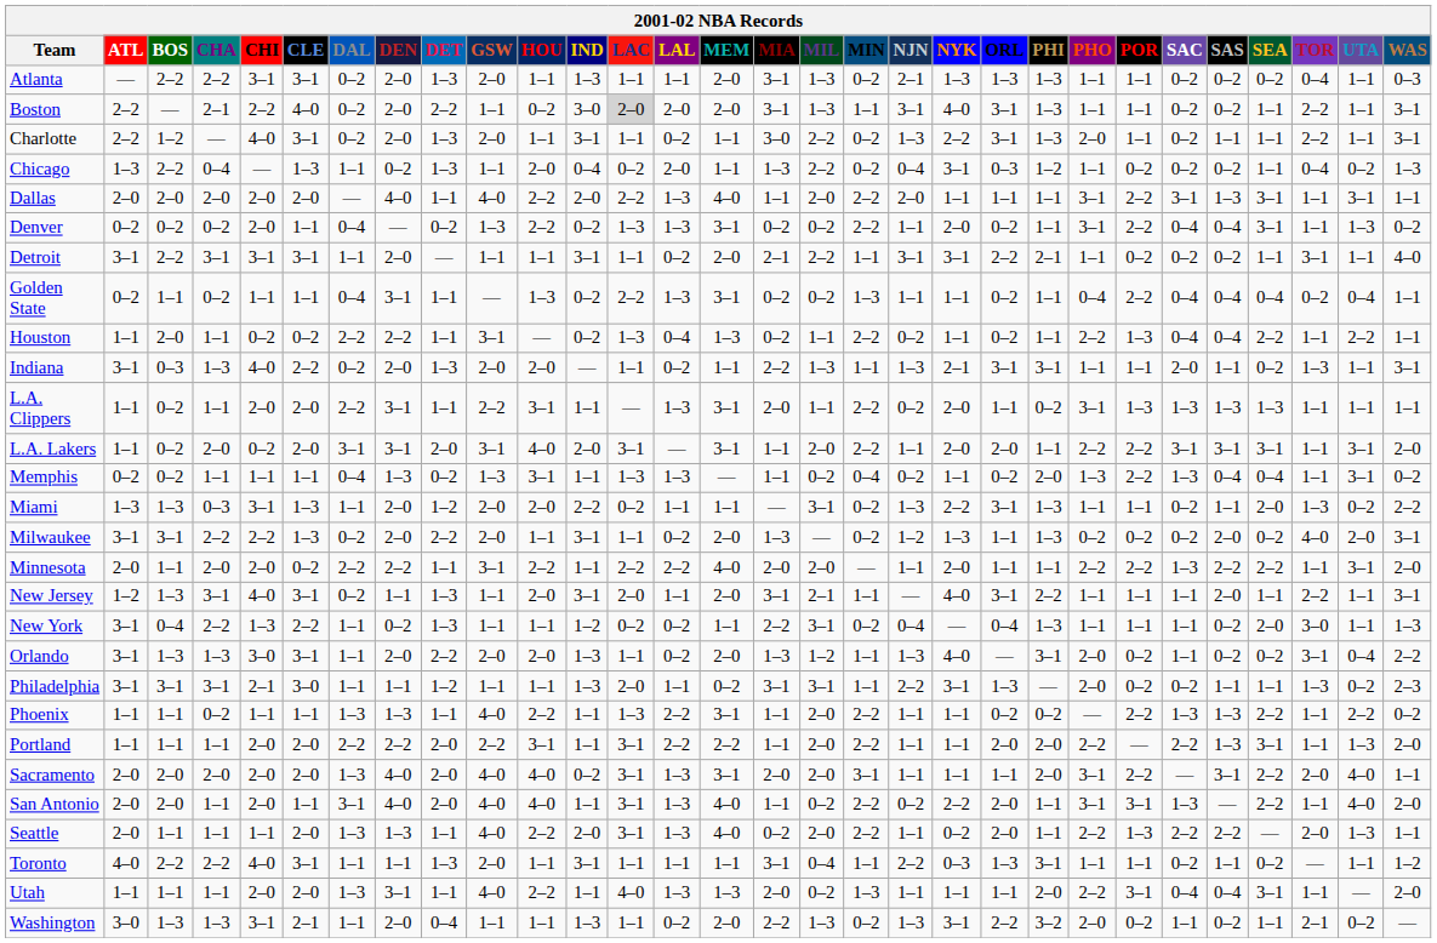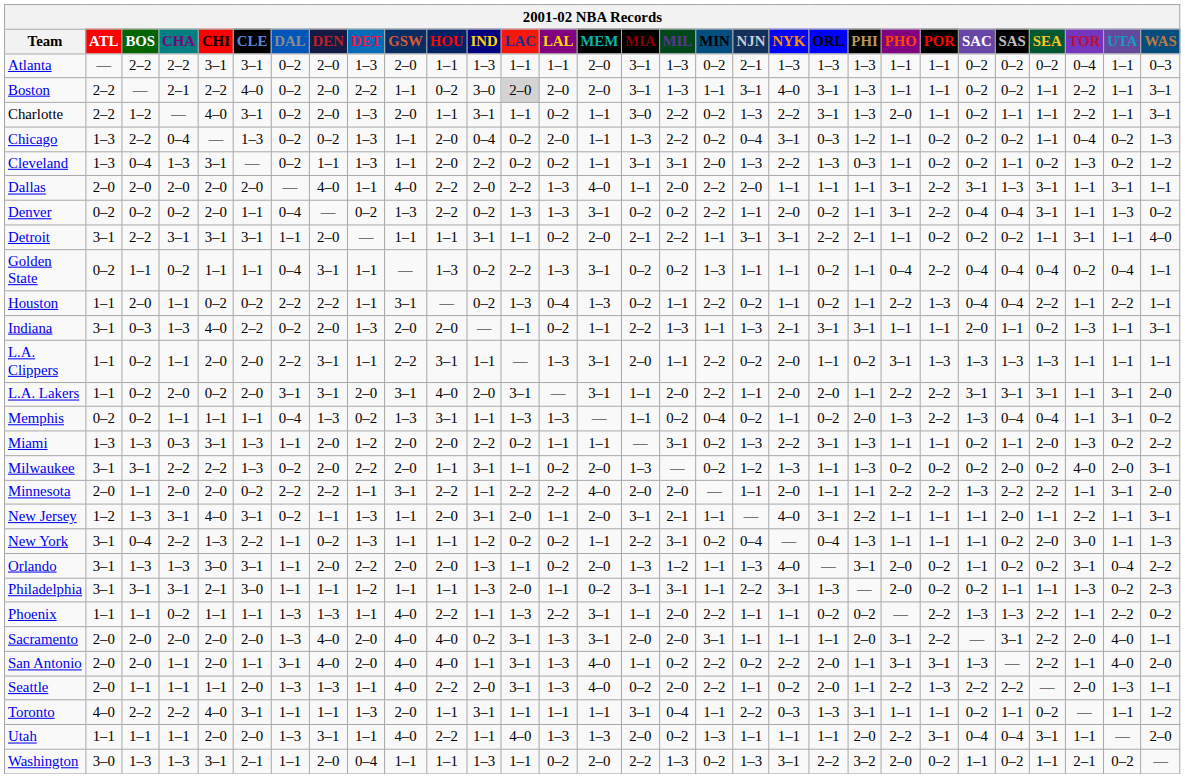 <table class="wikitable" style="font-size:90%; text-align:center;">
 <tr>
 <th colspan=30>2001-02 NBA Records</th>
 </tr>
 <tr>
 <th width=100>Team</th>
 <th style="background:#FF0000;color:#FFFFFF;width=35">ATL</th>
 <th style="background:#006400;color:#FFFFFF;width=35">BOS</th>
 <th style="background:#008080;color:#800080;width=35">CHA</th>
 <th style="background:#FF0000;color:#000000;width=35">CHI</th>
 <th style="background:#000000;color:#5787DC;width=35">CLE</th>
 <th style="background:#0055BA;color:#898D8F;width=35">DAL</th>
 <th style="background:#141A44;color:#BC2224;width=35">DEN</th>
 <th style="background:#006BB7;color:#ED164B;width=35">DET</th>
 <th style="background:#072E63;color:#DC5A34;width=35">GSW</th>
 <th style="background:#002366;color:#FF0000;width=35">HOU</th>
 <th style="background:#000080;color:#FFD700;width=35">IND</th>
 <th style="background:#F9160D;color:#1A2E8B;width=35">LAC</th>
 <th style="background:#800080;color:#FFD700;width=35">LAL</th>
 <th style="background:#000000;color:#0CB2AC;width=35">MEM</th>
 <th style="background:#000000;color:#8B0000;width=35">MIA</th>
 <th style="background:#00471B;color:#5C378A;width=35">MIL</th>
 <th style="background:#044D80;color:#000000;width=35">MIN</th>
 <th style="background:#12305B;color:#C4CED4;width=35">NJN</th>
 <th style="background:#0000FF;color:#FF8C00;width=35">NYK</th>
 <th style="background:#0000FF;color:#000000;width=35">ORL</th>
 <th style="background:#000000;color:#BB9754;width=35">PHI</th>
 <th style="background:#800080;color:#FF4500;width=35">PHO</th>
 <th style="background:#000000;color:#FF0000;width=35">POR</th>
 <th style="background:#6846A8;color:#FFFFFF;width=35">SAC</th>
 <th style="background:#000000;color:#C0C0C0;width=35">SAS</th>
 <th style="background:#005831;color:#FFC322;width=35">SEA</th>
 <th style="background:#7436BF;color:#BE0F34;width=35">TOR</th>
 <th style="background:#644A9C;color:#149BC7;width=35">UTA</th>
 <th style="background:#044D7D;color:#BC7A44;width=35">WAS</th>
 </tr>
 <tr>
 <td style="text-align:left;"><a href='#'>Atlanta</a></td>
 <td>—</td>
 <td>2–2</td>
 <td>2–2</td>
 <td>3–1</td>
 <td>3–1</td>
 <td>0–2</td>
 <td>2–0</td>
 <td>1–3</td>
 <td>2–0</td>
 <td>1–1</td>
 <td>1–3</td>
 <td>1–1</td>
 <td>1–1</td>
 <td>2–0</td>
 <td>3–1</td>
 <td>1–3</td>
 <td>0–2</td>
 <td>2–1</td>
 <td>1–3</td>
 <td>1–3</td>
 <td>1–3</td>
 <td>1–1</td>
 <td>1–1</td>
 <td>0–2</td>
 <td>0–2</td>
 <td>0–2</td>
 <td>0–4</td>
 <td>1–1</td>
 <td>0–3</td>
 </tr>
 <tr>
 <td style="text-align:left;"><a href='#'>Boston</a></td>
 <td>2–2</td>
 <td>—</td>
 <td>2–1</td>
 <td>2–2</td>
 <td>4–0</td>
 <td>0–2</td>
 <td>2–0</td>
 <td>2–2</td>
 <td>1–1</td>
 <td>0–2</td>
 <td>3–0</td>
 <td style="background: lightgrey;">2–0</td>
 <td>2–0</td>
 <td>2–0</td>
 <td>3–1</td>
 <td>1–3</td>
 <td>1–1</td>
 <td>3–1</td>
 <td>4–0</td>
 <td>3–1</td>
 <td>1–3</td>
 <td>1–1</td>
 <td>1–1</td>
 <td>0–2</td>
 <td>0–2</td>
 <td>1–1</td>
 <td>2–2</td>
 <td>1–1</td>
 <td>3–1</td>
 </tr>
 <tr>
 <td style="text-align:left;">Charlotte</td>
 <td>2–2</td>
 <td>1–2</td>
 <td>—</td>
 <td>4–0</td>
 <td>3–1</td>
 <td>0–2</td>
 <td>2–0</td>
 <td>1–3</td>
 <td>2–0</td>
 <td>1–1</td>
 <td>3–1</td>
 <td>1–1</td>
 <td>0–2</td>
 <td>1–1</td>
 <td>3–0</td>
 <td>2–2</td>
 <td>0–2</td>
 <td>1–3</td>
 <td>2–2</td>
 <td>3–1</td>
 <td>1–3</td>
 <td>2–0</td>
 <td>1–1</td>
 <td>0–2</td>
 <td>1–1</td>
 <td>1–1</td>
 <td>2–2</td>
 <td>1–1</td>
 <td>3–1</td>
 </tr>
 <tr>
 <td style="text-align:left;"><a href='#'>Chicago</a></td>
 <td>1–3</td>
 <td>2–2</td>
 <td>0–4</td>
 <td>—</td>
 <td>1–3</td>
-<td>1–1</td>
+<td>0–2</td>
 <td>0–2</td>
 <td>1–3</td>
 <td>1–1</td>
 <td>2–0</td>
 <td>0–4</td>
 <td>0–2</td>
 <td>2–0</td>
 <td>1–1</td>
 <td>1–3</td>
 <td>2–2</td>
 <td>0–2</td>
 <td>0–4</td>
 <td>3–1</td>
 <td>0–3</td>
 <td>1–2</td>
 <td>1–1</td>
 <td>0–2</td>
 <td>0–2</td>
 <td>0–2</td>
 <td>1–1</td>
 <td>0–4</td>
 <td>0–2</td>
 <td>1–3</td>
+</tr>
+<tr>
+<td style="text-align:left;"><a href='#'>Cleveland</a></td>
+<td>1–3</td>
+<td>0–4</td>
+<td>1–3</td>
+<td>3–1</td>
+<td>—</td>
+<td>0–2</td>
+<td>1–1</td>
+<td>1–3</td>
+<td>1–1</td>
+<td>2–0</td>
+<td>2–2</td>
+<td>0–2</td>
+<td>0–2</td>
+<td>1–1</td>
+<td>3–1</td>
+<td>3–1</td>
+<td>2–0</td>
+<td>1–3</td>
+<td>2–2</td>
+<td>1–3</td>
+<td>0–3</td>
+<td>1–1</td>
+<td>0–2</td>
+<td>0–2</td>
+<td>1–1</td>
+<td>0–2</td>
+<td>1–3</td>
+<td>0–2</td>
+<td>1–2</td>
 </tr>
 <tr>
 <td style="text-align:left;"><a href='#'>Dallas</a></td>
 <td>2–0</td>
 <td>2–0</td>
 <td>2–0</td>
 <td>2–0</td>
 <td>2–0</td>
 <td>—</td>
 <td>4–0</td>
 <td>1–1</td>
 <td>4–0</td>
 <td>2–2</td>
 <td>2–0</td>
 <td>2–2</td>
 <td>1–3</td>
 <td>4–0</td>
 <td>1–1</td>
 <td>2–0</td>
 <td>2–2</td>
 <td>2–0</td>
 <td>1–1</td>
 <td>1–1</td>
 <td>1–1</td>
 <td>3–1</td>
 <td>2–2</td>
 <td>3–1</td>
 <td>1–3</td>
 <td>3–1</td>
 <td>1–1</td>
 <td>3–1</td>
 <td>1–1</td>
 </tr>
 <tr>
 <td style="text-align:left;"><a href='#'>Denver</a></td>
 <td>0–2</td>
 <td>0–2</td>
 <td>0–2</td>
 <td>2–0</td>
 <td>1–1</td>
 <td>0–4</td>
 <td>—</td>
 <td>0–2</td>
 <td>1–3</td>
 <td>2–2</td>
 <td>0–2</td>
 <td>1–3</td>
 <td>1–3</td>
 <td>3–1</td>
 <td>0–2</td>
 <td>0–2</td>
 <td>2–2</td>
 <td>1–1</td>
 <td>2–0</td>
 <td>0–2</td>
 <td>1–1</td>
 <td>3–1</td>
 <td>2–2</td>
 <td>0–4</td>
 <td>0–4</td>
 <td>3–1</td>
 <td>1–1</td>
 <td>1–3</td>
 <td>0–2</td>
 </tr>
 <tr>
 <td style="text-align:left;"><a href='#'>Detroit</a></td>
 <td>3–1</td>
 <td>2–2</td>
 <td>3–1</td>
 <td>3–1</td>
 <td>3–1</td>
 <td>1–1</td>
 <td>2–0</td>
 <td>—</td>
 <td>1–1</td>
 <td>1–1</td>
 <td>3–1</td>
 <td>1–1</td>
 <td>0–2</td>
 <td>2–0</td>
 <td>2–1</td>
 <td>2–2</td>
 <td>1–1</td>
 <td>3–1</td>
 <td>3–1</td>
 <td>2–2</td>
 <td>2–1</td>
 <td>1–1</td>
 <td>0–2</td>
 <td>0–2</td>
 <td>0–2</td>
 <td>1–1</td>
 <td>3–1</td>
 <td>1–1</td>
 <td>4–0</td>
 </tr>
 <tr>
 <td style="text-align:left;"><a href='#'>Golden State</a></td>
 <td>0–2</td>
 <td>1–1</td>
 <td>0–2</td>
 <td>1–1</td>
 <td>1–1</td>
 <td>0–4</td>
 <td>3–1</td>
 <td>1–1</td>
 <td>—</td>
 <td>1–3</td>
 <td>0–2</td>
 <td>2–2</td>
 <td>1–3</td>
 <td>3–1</td>
 <td>0–2</td>
 <td>0–2</td>
 <td>1–3</td>
 <td>1–1</td>
 <td>1–1</td>
 <td>0–2</td>
 <td>1–1</td>
 <td>0–4</td>
 <td>2–2</td>
 <td>0–4</td>
 <td>0–4</td>
 <td>0–4</td>
 <td>0–2</td>
 <td>0–4</td>
 <td>1–1</td>
 </tr>
 <tr>
 <td style="text-align:left;"><a href='#'>Houston</a></td>
 <td>1–1</td>
 <td>2–0</td>
 <td>1–1</td>
 <td>0–2</td>
 <td>0–2</td>
 <td>2–2</td>
 <td>2–2</td>
 <td>1–1</td>
 <td>3–1</td>
 <td>—</td>
 <td>0–2</td>
 <td>1–3</td>
 <td>0–4</td>
 <td>1–3</td>
 <td>0–2</td>
 <td>1–1</td>
 <td>2–2</td>
 <td>0–2</td>
 <td>1–1</td>
 <td>0–2</td>
 <td>1–1</td>
 <td>2–2</td>
 <td>1–3</td>
 <td>0–4</td>
 <td>0–4</td>
 <td>2–2</td>
 <td>1–1</td>
 <td>2–2</td>
 <td>1–1</td>
 </tr>
 <tr>
 <td style="text-align:left;"><a href='#'>Indiana</a></td>
 <td>3–1</td>
 <td>0–3</td>
 <td>1–3</td>
 <td>4–0</td>
 <td>2–2</td>
 <td>0–2</td>
 <td>2–0</td>
 <td>1–3</td>
 <td>2–0</td>
 <td>2–0</td>
 <td>—</td>
 <td>1–1</td>
 <td>0–2</td>
 <td>1–1</td>
 <td>2–2</td>
 <td>1–3</td>
 <td>1–1</td>
 <td>1–3</td>
 <td>2–1</td>
 <td>3–1</td>
 <td>3–1</td>
 <td>1–1</td>
 <td>1–1</td>
 <td>2–0</td>
 <td>1–1</td>
 <td>0–2</td>
 <td>1–3</td>
 <td>1–1</td>
 <td>3–1</td>
 </tr>
 <tr>
 <td style="text-align:left;"><a href='#'>L.A. Clippers</a></td>
 <td>1–1</td>
 <td>0–2</td>
 <td>1–1</td>
 <td>2–0</td>
 <td>2–0</td>
 <td>2–2</td>
 <td>3–1</td>
 <td>1–1</td>
 <td>2–2</td>
 <td>3–1</td>
 <td>1–1</td>
 <td>—</td>
 <td>1–3</td>
 <td>3–1</td>
 <td>2–0</td>
 <td>1–1</td>
 <td>2–2</td>
 <td>0–2</td>
 <td>2–0</td>
 <td>1–1</td>
 <td>0–2</td>
 <td>3–1</td>
 <td>1–3</td>
 <td>1–3</td>
 <td>1–3</td>
 <td>1–3</td>
 <td>1–1</td>
 <td>1–1</td>
 <td>1–1</td>
 </tr>
 <tr>
 <td style="text-align:left;"><a href='#'>L.A. Lakers</a></td>
 <td>1–1</td>
 <td>0–2</td>
 <td>2–0</td>
 <td>0–2</td>
 <td>2–0</td>
 <td>3–1</td>
 <td>3–1</td>
 <td>2–0</td>
 <td>3–1</td>
 <td>4–0</td>
 <td>2–0</td>
 <td>3–1</td>
 <td>—</td>
 <td>3–1</td>
 <td>1–1</td>
 <td>2–0</td>
 <td>2–2</td>
 <td>1–1</td>
 <td>2–0</td>
 <td>2–0</td>
 <td>1–1</td>
 <td>2–2</td>
 <td>2–2</td>
 <td>3–1</td>
 <td>3–1</td>
 <td>3–1</td>
 <td>1–1</td>
 <td>3–1</td>
 <td>2–0</td>
 </tr>
 <tr>
 <td style="text-align:left;"><a href='#'>Memphis</a></td>
 <td>0–2</td>
 <td>0–2</td>
 <td>1–1</td>
 <td>1–1</td>
 <td>1–1</td>
 <td>0–4</td>
 <td>1–3</td>
 <td>0–2</td>
 <td>1–3</td>
 <td>3–1</td>
 <td>1–1</td>
 <td>1–3</td>
 <td>1–3</td>
 <td>—</td>
 <td>1–1</td>
 <td>0–2</td>
 <td>0–4</td>
 <td>0–2</td>
 <td>1–1</td>
 <td>0–2</td>
 <td>2–0</td>
 <td>1–3</td>
 <td>2–2</td>
 <td>1–3</td>
 <td>0–4</td>
 <td>0–4</td>
 <td>1–1</td>
 <td>3–1</td>
 <td>0–2</td>
 </tr>
 <tr>
 <td style="text-align:left;"><a href='#'>Miami</a></td>
 <td>1–3</td>
 <td>1–3</td>
 <td>0–3</td>
 <td>3–1</td>
 <td>1–3</td>
 <td>1–1</td>
 <td>2–0</td>
 <td>1–2</td>
 <td>2–0</td>
 <td>2–0</td>
 <td>2–2</td>
 <td>0–2</td>
 <td>1–1</td>
 <td>1–1</td>
 <td>—</td>
 <td>3–1</td>
 <td>0–2</td>
 <td>1–3</td>
 <td>2–2</td>
 <td>3–1</td>
 <td>1–3</td>
 <td>1–1</td>
 <td>1–1</td>
 <td>0–2</td>
 <td>1–1</td>
 <td>2–0</td>
 <td>1–3</td>
 <td>0–2</td>
 <td>2–2</td>
 </tr>
 <tr>
 <td style="text-align:left;"><a href='#'>Milwaukee</a></td>
 <td>3–1</td>
 <td>3–1</td>
 <td>2–2</td>
 <td>2–2</td>
 <td>1–3</td>
 <td>0–2</td>
 <td>2–0</td>
 <td>2–2</td>
 <td>2–0</td>
 <td>1–1</td>
 <td>3–1</td>
 <td>1–1</td>
 <td>0–2</td>
 <td>2–0</td>
 <td>1–3</td>
 <td>—</td>
 <td>0–2</td>
 <td>1–2</td>
 <td>1–3</td>
 <td>1–1</td>
 <td>1–3</td>
 <td>0–2</td>
 <td>0–2</td>
 <td>0–2</td>
 <td>2–0</td>
 <td>0–2</td>
 <td>4–0</td>
 <td>2–0</td>
 <td>3–1</td>
 </tr>
 <tr>
 <td style="text-align:left;"><a href='#'>Minnesota</a></td>
 <td>2–0</td>
 <td>1–1</td>
 <td>2–0</td>
 <td>2–0</td>
 <td>0–2</td>
 <td>2–2</td>
 <td>2–2</td>
 <td>1–1</td>
 <td>3–1</td>
 <td>2–2</td>
 <td>1–1</td>
 <td>2–2</td>
 <td>2–2</td>
 <td>4–0</td>
 <td>2–0</td>
 <td>2–0</td>
 <td>—</td>
 <td>1–1</td>
 <td>2–0</td>
 <td>1–1</td>
 <td>1–1</td>
 <td>2–2</td>
 <td>2–2</td>
 <td>1–3</td>
 <td>2–2</td>
 <td>2–2</td>
 <td>1–1</td>
 <td>3–1</td>
 <td>2–0</td>
 </tr>
 <tr>
 <td style="text-align:left;"><a href='#'>New Jersey</a></td>
 <td>1–2</td>
 <td>1–3</td>
 <td>3–1</td>
 <td>4–0</td>
 <td>3–1</td>
 <td>0–2</td>
 <td>1–1</td>
 <td>1–3</td>
 <td>1–1</td>
 <td>2–0</td>
 <td>3–1</td>
 <td>2–0</td>
 <td>1–1</td>
 <td>2–0</td>
 <td>3–1</td>
 <td>2–1</td>
 <td>1–1</td>
 <td>—</td>
 <td>4–0</td>
 <td>3–1</td>
 <td>2–2</td>
 <td>1–1</td>
 <td>1–1</td>
 <td>1–1</td>
 <td>2–0</td>
 <td>1–1</td>
 <td>2–2</td>
 <td>1–1</td>
 <td>3–1</td>
 </tr>
 <tr>
 <td style="text-align:left;"><a href='#'>New York</a></td>
 <td>3–1</td>
 <td>0–4</td>
 <td>2–2</td>
 <td>1–3</td>
 <td>2–2</td>
 <td>1–1</td>
 <td>0–2</td>
 <td>1–3</td>
 <td>1–1</td>
 <td>1–1</td>
 <td>1–2</td>
 <td>0–2</td>
 <td>0–2</td>
 <td>1–1</td>
 <td>2–2</td>
 <td>3–1</td>
 <td>0–2</td>
 <td>0–4</td>
 <td>—</td>
 <td>0–4</td>
 <td>1–3</td>
 <td>1–1</td>
 <td>1–1</td>
 <td>1–1</td>
 <td>0–2</td>
 <td>2–0</td>
 <td>3–0</td>
 <td>1–1</td>
 <td>1–3</td>
 </tr>
 <tr>
 <td style="text-align:left;"><a href='#'>Orlando</a></td>
 <td>3–1</td>
 <td>1–3</td>
 <td>1–3</td>
 <td>3–0</td>
 <td>3–1</td>
 <td>1–1</td>
 <td>2–0</td>
 <td>2–2</td>
 <td>2–0</td>
 <td>2–0</td>
 <td>1–3</td>
 <td>1–1</td>
 <td>0–2</td>
 <td>2–0</td>
 <td>1–3</td>
 <td>1–2</td>
 <td>1–1</td>
 <td>1–3</td>
 <td>4–0</td>
 <td>—</td>
 <td>3–1</td>
 <td>2–0</td>
 <td>0–2</td>
 <td>1–1</td>
 <td>0–2</td>
 <td>0–2</td>
 <td>3–1</td>
 <td>0–4</td>
 <td>2–2</td>
 </tr>
 <tr>
 <td style="text-align:left;"><a href='#'>Philadelphia</a></td>
 <td>3–1</td>
 <td>3–1</td>
 <td>3–1</td>
 <td>2–1</td>
 <td>3–0</td>
 <td>1–1</td>
 <td>1–1</td>
 <td>1–2</td>
 <td>1–1</td>
 <td>1–1</td>
 <td>1–3</td>
 <td>2–0</td>
 <td>1–1</td>
 <td>0–2</td>
 <td>3–1</td>
 <td>3–1</td>
 <td>1–1</td>
 <td>2–2</td>
 <td>3–1</td>
 <td>1–3</td>
 <td>—</td>
 <td>2–0</td>
 <td>0–2</td>
 <td>0–2</td>
 <td>1–1</td>
 <td>1–1</td>
 <td>1–3</td>
 <td>0–2</td>
 <td>2–3</td>
 </tr>
 <tr>
 <td style="text-align:left;"><a href='#'>Phoenix</a></td>
 <td>1–1</td>
 <td>1–1</td>
 <td>0–2</td>
 <td>1–1</td>
 <td>1–1</td>
 <td>1–3</td>
 <td>1–3</td>
 <td>1–1</td>
 <td>4–0</td>
 <td>2–2</td>
 <td>1–1</td>
 <td>1–3</td>
 <td>2–2</td>
 <td>3–1</td>
 <td>1–1</td>
 <td>2–0</td>
 <td>2–2</td>
 <td>1–1</td>
 <td>1–1</td>
 <td>0–2</td>
 <td>0–2</td>
 <td>—</td>
 <td>2–2</td>
 <td>1–3</td>
 <td>1–3</td>
 <td>2–2</td>
 <td>1–1</td>
 <td>2–2</td>
 <td>0–2</td>
 </tr>
 <tr>
-<td style="text-align:left;"><a href='#'>Portland</a></td>
-<td>1–1</td>
-<td>1–1</td>
-<td>1–1</td>
-<td>2–0</td>
-<td>2–0</td>
-<td>2–2</td>
-<td>2–2</td>
-<td>2–0</td>
-<td>2–2</td>
-<td>3–1</td>
-<td>1–1</td>
-<td>3–1</td>
-<td>2–2</td>
-<td>2–2</td>
-<td>1–1</td>
-<td>2–0</td>
-<td>2–2</td>
-<td>1–1</td>
-<td>1–1</td>
-<td>2–0</td>
-<td>2–0</td>
-<td>2–2</td>
-<td>—</td>
-<td>2–2</td>
-<td>1–3</td>
-<td>3–1</td>
-<td>1–1</td>
-<td>1–3</td>
-<td>2–0</td>
-</tr>
-<tr>
 <td style="text-align:left;"><a href='#'>Sacramento</a></td>
 <td>2–0</td>
 <td>2–0</td>
 <td>2–0</td>
 <td>2–0</td>
 <td>2–0</td>
 <td>1–3</td>
 <td>4–0</td>
 <td>2–0</td>
 <td>4–0</td>
 <td>4–0</td>
 <td>0–2</td>
 <td>3–1</td>
 <td>1–3</td>
 <td>3–1</td>
 <td>2–0</td>
 <td>2–0</td>
 <td>3–1</td>
 <td>1–1</td>
 <td>1–1</td>
 <td>1–1</td>
 <td>2–0</td>
 <td>3–1</td>
 <td>2–2</td>
 <td>—</td>
 <td>3–1</td>
 <td>2–2</td>
 <td>2–0</td>
 <td>4–0</td>
 <td>1–1</td>
 </tr>
 <tr>
 <td style="text-align:left;"><a href='#'>San Antonio</a></td>
 <td>2–0</td>
 <td>2–0</td>
 <td>1–1</td>
 <td>2–0</td>
 <td>1–1</td>
 <td>3–1</td>
 <td>4–0</td>
 <td>2–0</td>
 <td>4–0</td>
 <td>4–0</td>
 <td>1–1</td>
 <td>3–1</td>
 <td>1–3</td>
 <td>4–0</td>
 <td>1–1</td>
 <td>0–2</td>
 <td>2–2</td>
 <td>0–2</td>
 <td>2–2</td>
 <td>2–0</td>
 <td>1–1</td>
 <td>3–1</td>
 <td>3–1</td>
 <td>1–3</td>
 <td>—</td>
 <td>2–2</td>
 <td>1–1</td>
 <td>4–0</td>
 <td>2–0</td>
 </tr>
 <tr>
 <td style="text-align:left;"><a href='#'>Seattle</a></td>
 <td>2–0</td>
 <td>1–1</td>
 <td>1–1</td>
 <td>1–1</td>
 <td>2–0</td>
 <td>1–3</td>
 <td>1–3</td>
 <td>1–1</td>
 <td>4–0</td>
 <td>2–2</td>
 <td>2–0</td>
 <td>3–1</td>
 <td>1–3</td>
 <td>4–0</td>
 <td>0–2</td>
 <td>2–0</td>
 <td>2–2</td>
 <td>1–1</td>
 <td>0–2</td>
 <td>2–0</td>
 <td>1–1</td>
 <td>2–2</td>
 <td>1–3</td>
 <td>2–2</td>
 <td>2–2</td>
 <td>—</td>
 <td>2–0</td>
 <td>1–3</td>
 <td>1–1</td>
 </tr>
 <tr>
 <td style="text-align:left;"><a href='#'>Toronto</a></td>
 <td>4–0</td>
 <td>2–2</td>
 <td>2–2</td>
 <td>4–0</td>
 <td>3–1</td>
 <td>1–1</td>
 <td>1–1</td>
 <td>1–3</td>
 <td>2–0</td>
 <td>1–1</td>
 <td>3–1</td>
 <td>1–1</td>
 <td>1–1</td>
 <td>1–1</td>
 <td>3–1</td>
 <td>0–4</td>
 <td>1–1</td>
 <td>2–2</td>
 <td>0–3</td>
 <td>1–3</td>
 <td>3–1</td>
 <td>1–1</td>
 <td>1–1</td>
 <td>0–2</td>
 <td>1–1</td>
 <td>0–2</td>
 <td>—</td>
 <td>1–1</td>
 <td>1–2</td>
 </tr>
 <tr>
 <td style="text-align:left;"><a href='#'>Utah</a></td>
 <td>1–1</td>
 <td>1–1</td>
 <td>1–1</td>
 <td>2–0</td>
 <td>2–0</td>
 <td>1–3</td>
 <td>3–1</td>
 <td>1–1</td>
 <td>4–0</td>
 <td>2–2</td>
 <td>1–1</td>
 <td>4–0</td>
 <td>1–3</td>
 <td>1–3</td>
 <td>2–0</td>
 <td>0–2</td>
 <td>1–3</td>
 <td>1–1</td>
 <td>1–1</td>
 <td>1–1</td>
 <td>2–0</td>
 <td>2–2</td>
 <td>3–1</td>
 <td>0–4</td>
 <td>0–4</td>
 <td>3–1</td>
 <td>1–1</td>
 <td>—</td>
 <td>2–0</td>
 </tr>
 <tr>
 <td style="text-align:left;"><a href='#'>Washington</a></td>
 <td>3–0</td>
 <td>1–3</td>
 <td>1–3</td>
 <td>3–1</td>
 <td>2–1</td>
 <td>1–1</td>
 <td>2–0</td>
 <td>0–4</td>
 <td>1–1</td>
 <td>1–1</td>
 <td>1–3</td>
 <td>1–1</td>
 <td>0–2</td>
 <td>2–0</td>
 <td>2–2</td>
 <td>1–3</td>
 <td>0–2</td>
 <td>1–3</td>
 <td>3–1</td>
 <td>2–2</td>
 <td>3–2</td>
 <td>2–0</td>
 <td>0–2</td>
 <td>1–1</td>
 <td>0–2</td>
 <td>1–1</td>
 <td>2–1</td>
 <td>0–2</td>
 <td>—</td>
 </tr>
 </table>
